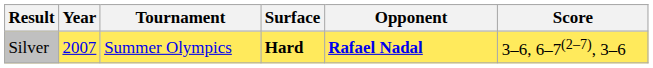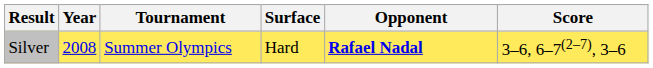 <table class="wikitable">
 <tr>
 <th width="40">Result</th>
 <th>Year</th>
 <th width=160>Tournament</th>
 <th>Surface</th>
 <th width=180>Opponent</th>
 <th width=160 class="unsortable">Score</th>
 </tr>
 <tr bgcolor=FFEA5C>
 <td bgcolor=silver>Silver</td>
-<td><a href='#'>2007</a></td>
+<td><a href='#'>2008</a></td>
 <td><a href='#'>Summer Olympics</a></td>
-<td><strong>Hard</strong></td>
+<td>Hard</td>
 <td><strong> <a href='#'>Rafael Nadal</a></strong></td>
 <td>3–6, 6–7<sup>(2–7)</sup>, 3–6</td>
 </tr>
 </table>
